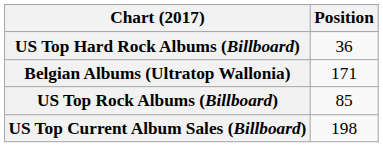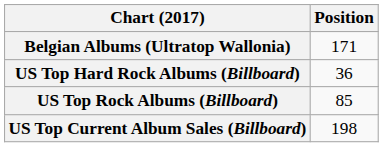 <table class="wikitable sortable plainrowheaders" style="text-align:center">
 <tr>
 <th scope="col">Chart (2017)</th>
 <th scope="col">Position</th>
 </tr>
 <tr>
+<th scope="row">Belgian Albums (Ultratop Wallonia)</th>
+<td>171</td>
+</tr>
+<tr>
 <th scope="row">US Top Hard Rock Albums (<em>Billboard</em>)</th>
 <td>36</td>
-</tr>
-<tr>
-<th scope="row">Belgian Albums (Ultratop Wallonia)</th>
-<td>171</td>
 </tr>
 <tr>
 <th scope="row">US Top Rock Albums (<em>Billboard</em>)</th>
 <td>85</td>
 </tr>
 <tr>
 <th scope="row">US Top Current Album Sales (<em>Billboard</em>)</th>
 <td>198</td>
 </tr>
 </table>
